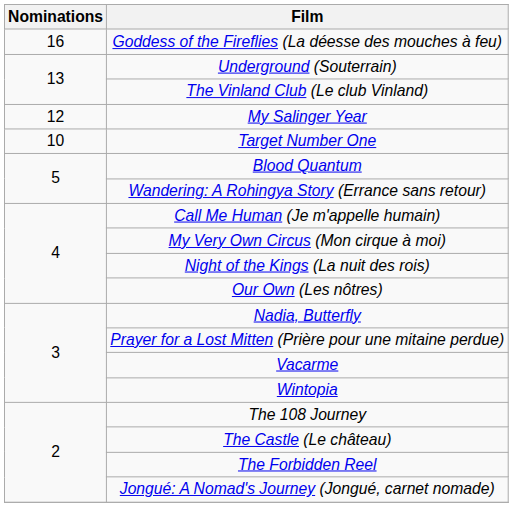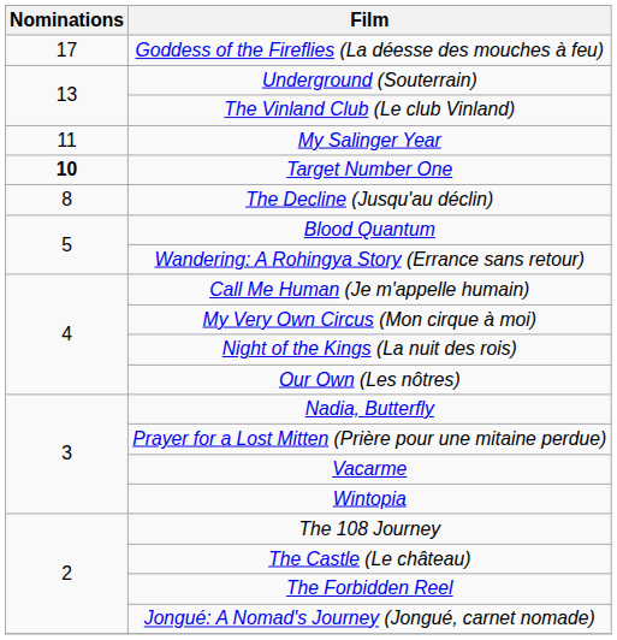 <table class="wikitable" style="text-align:center;">
 <tr>
 <th scope="col" width="17">Nominations</th>
 <th scope="col" align="center">Film</th>
 </tr>
 <tr>
-<td rowspan="1" style="text-align:center;">16</td>
+<td rowspan="1" style="text-align:center;">17</td>
 <td><em><a href='#'>Goddess of the Fireflies</a> (La déesse des mouches à feu)</em></td>
 </tr>
 <tr>
 <td rowspan="2" style="text-align:center;">13</td>
 <td><em><a href='#'>Underground</a> (Souterrain)</em></td>
 </tr>
 <tr>
 <td><em><a href='#'>The Vinland Club</a> (Le club Vinland)</em></td>
 </tr>
 <tr>
-<td rowspan="1" style="text-align:center;">12</td>
+<td rowspan="1" style="text-align:center;">11</td>
 <td><em><a href='#'>My Salinger Year</a></em></td>
 </tr>
 <tr>
-<td rowspan="1" style="text-align:center;">10</td>
+<td rowspan="1" style="text-align:center;"><strong>10</strong></td>
 <td><em><a href='#'>Target Number One</a></em></td>
+</tr>
+<tr>
+<td rowspan="1" style="text-align:center;">8</td>
+<td><em><a href='#'>The Decline</a> (Jusqu'au déclin)</em></td>
 </tr>
 <tr>
 <td rowspan="2" style="text-align:center;">5</td>
 <td><em><a href='#'>Blood Quantum</a></em></td>
 </tr>
 <tr>
 <td><em><a href='#'>Wandering: A Rohingya Story</a> (Errance sans retour)</em></td>
 </tr>
 <tr>
 <td rowspan="4" style="text-align:center;">4</td>
 <td><em><a href='#'>Call Me Human</a> (Je m'appelle humain)</em></td>
 </tr>
 <tr>
 <td><em><a href='#'>My Very Own Circus</a> (Mon cirque à moi)</em></td>
 </tr>
 <tr>
 <td><em><a href='#'>Night of the Kings</a> (La nuit des rois)</em></td>
 </tr>
 <tr>
 <td><em><a href='#'>Our Own</a> (Les nôtres)</em></td>
 </tr>
 <tr>
 <td rowspan="4" style="text-align:center;">3</td>
 <td><em><a href='#'>Nadia, Butterfly</a></em></td>
 </tr>
 <tr>
 <td><em><a href='#'>Prayer for a Lost Mitten</a> (Prière pour une mitaine perdue)</em></td>
 </tr>
 <tr>
 <td><em><a href='#'>Vacarme</a></em></td>
 </tr>
 <tr>
 <td><em><a href='#'>Wintopia</a></em></td>
 </tr>
 <tr>
 <td rowspan="4" style="text-align:center;">2</td>
 <td><em>The 108 Journey</em></td>
 </tr>
 <tr>
 <td><em><a href='#'>The Castle</a> (Le château)</em></td>
 </tr>
 <tr>
 <td><em><a href='#'>The Forbidden Reel</a></em></td>
 </tr>
 <tr>
 <td><em><a href='#'>Jongué: A Nomad's Journey</a> (Jongué, carnet nomade)</em></td>
 </tr>
 <tr>
 </tr>
 </table>
